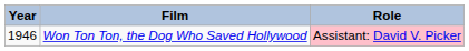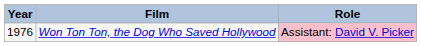 <table class="wikitable" style="font-size:95%;">
 <tr>
 <th style="background:#B0C4DE;">Year</th>
 <th style="background:#B0C4DE;">Film</th>
 <th style="background:#B0C4DE;">Role</th>
 </tr>
 <tr>
-<td>1946</td>
+<td>1976</td>
 <td><em><a href='#'>Won Ton Ton, the Dog Who Saved Hollywood</a></em></td>
 <td style="background: pink;">Assistant: <a href='#'>David V. Picker</a></td>
 </tr>
 </table>
